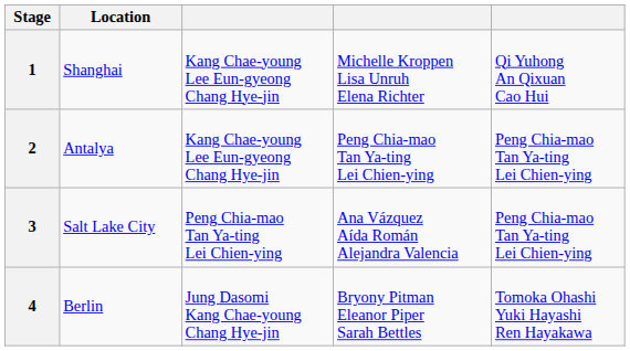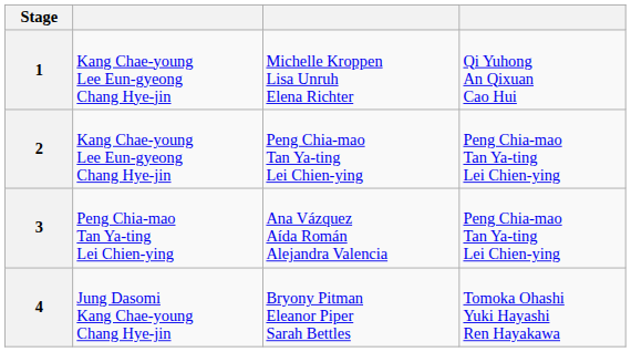 <table class="wikitable" style="width:100%">
 <tr>
 <th>Stage</th>
-<th>Location</th>
 <th></th>
 <th></th>
 <th></th>
 </tr>
 <tr>
 <th>1</th>
-<td> <a href='#'>Shanghai</a></td>
 <td> <br> <a href='#'>Kang Chae-young</a> <br> <a href='#'>Lee Eun-gyeong</a> <br> <a href='#'>Chang Hye-jin</a></td>
 <td> <br> <a href='#'>Michelle Kroppen</a> <br> <a href='#'>Lisa Unruh</a> <br> <a href='#'>Elena Richter</a></td>
 <td> <br> <a href='#'>Qi Yuhong</a> <br> <a href='#'>An Qixuan</a> <br> <a href='#'>Cao Hui</a></td>
 </tr>
 <tr>
 <th>2</th>
-<td> <a href='#'>Antalya</a></td>
 <td> <br> <a href='#'>Kang Chae-young</a> <br> <a href='#'>Lee Eun-gyeong</a> <br> <a href='#'>Chang Hye-jin</a></td>
 <td> <br> <a href='#'>Peng Chia-mao</a> <br> <a href='#'>Tan Ya-ting</a> <br> <a href='#'>Lei Chien-ying</a></td>
 <td> <br> <a href='#'>Peng Chia-mao</a> <br> <a href='#'>Tan Ya-ting</a> <br> <a href='#'>Lei Chien-ying</a></td>
 </tr>
 <tr>
 <th>3</th>
-<td> <a href='#'>Salt Lake City</a></td>
 <td> <br> <a href='#'>Peng Chia-mao</a> <br> <a href='#'>Tan Ya-ting</a> <br> <a href='#'>Lei Chien-ying</a></td>
 <td> <br> <a href='#'>Ana Vázquez</a> <br> <a href='#'>Aída Román</a> <br> <a href='#'>Alejandra Valencia</a></td>
 <td> <br> <a href='#'>Peng Chia-mao</a> <br> <a href='#'>Tan Ya-ting</a> <br> <a href='#'>Lei Chien-ying</a></td>
 </tr>
 <tr>
 <th>4</th>
-<td> <a href='#'>Berlin</a></td>
 <td> <br> <a href='#'>Jung Dasomi</a> <br> <a href='#'>Kang Chae-young</a> <br> <a href='#'>Chang Hye-jin</a></td>
 <td> <br> <a href='#'>Bryony Pitman</a> <br> <a href='#'>Eleanor Piper</a> <br> <a href='#'>Sarah Bettles</a></td>
 <td> <br> <a href='#'>Tomoka Ohashi</a> <br> <a href='#'>Yuki Hayashi</a> <br> <a href='#'>Ren Hayakawa</a></td>
 </tr>
 </table>
